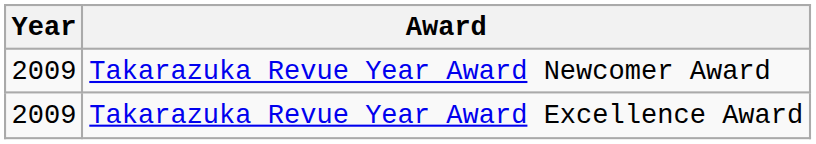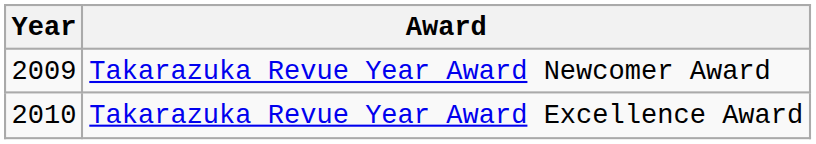 <table class="wikitable">
 <tr>
 <th>Year</th>
 <th>Award</th>
 </tr>
 <tr>
 <td>2009</td>
 <td><a href='#'>Takarazuka Revue Year Award</a> Newcomer Award</td>
 </tr>
 <tr>
-<td>2009</td>
+<td>2010</td>
 <td><a href='#'>Takarazuka Revue Year Award</a> Excellence Award</td>
 </tr>
 </table>
